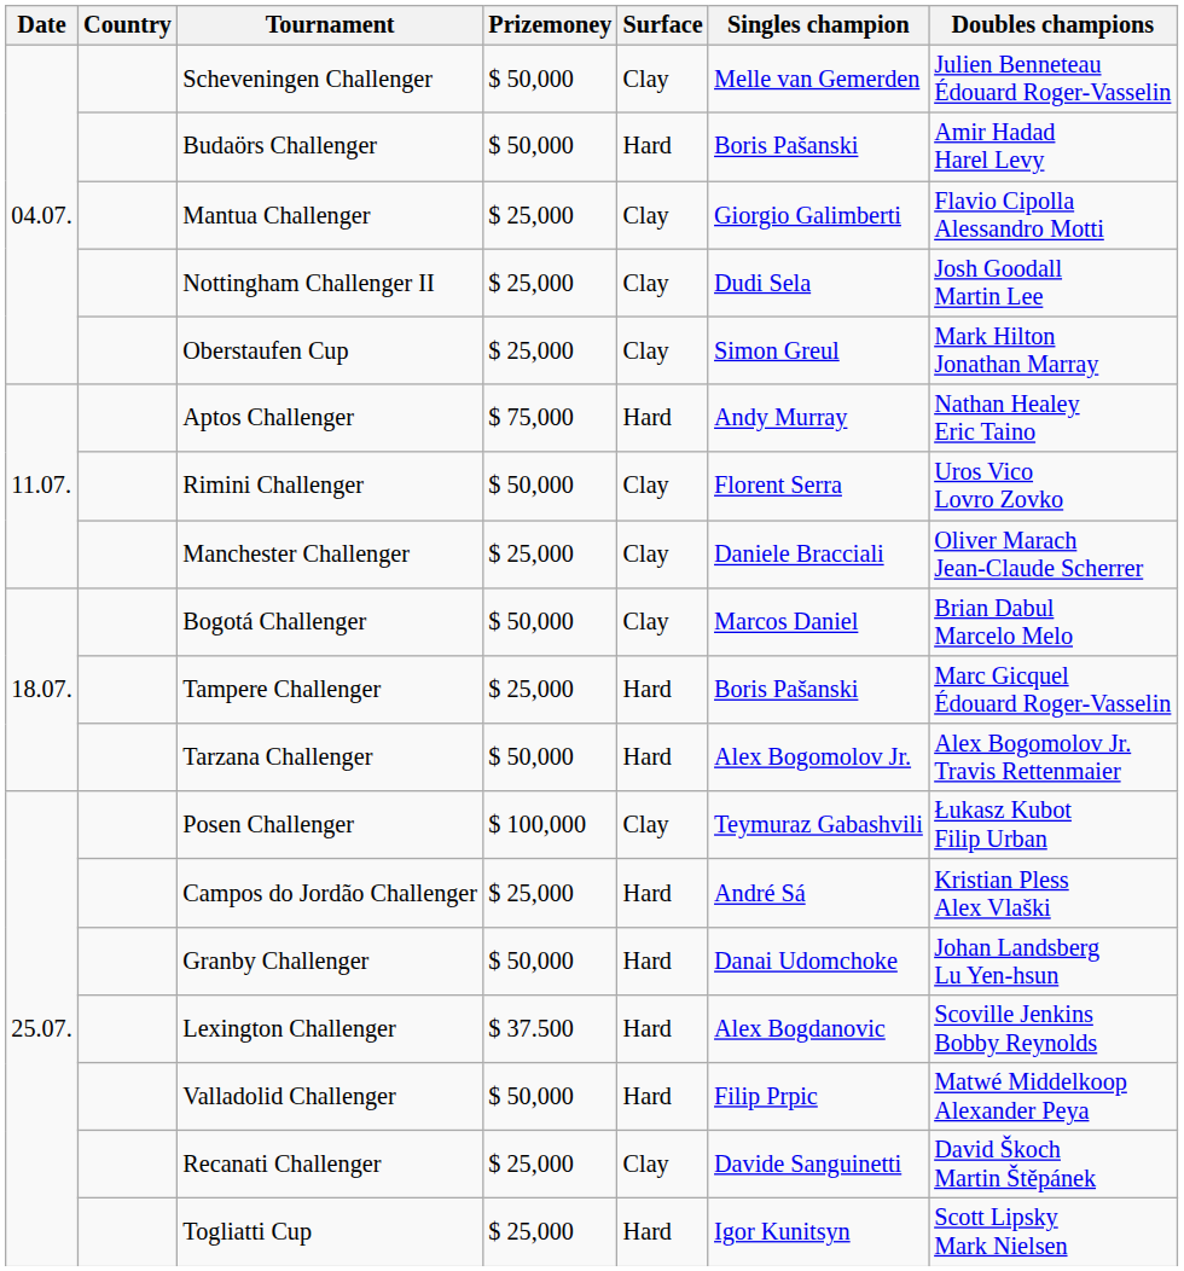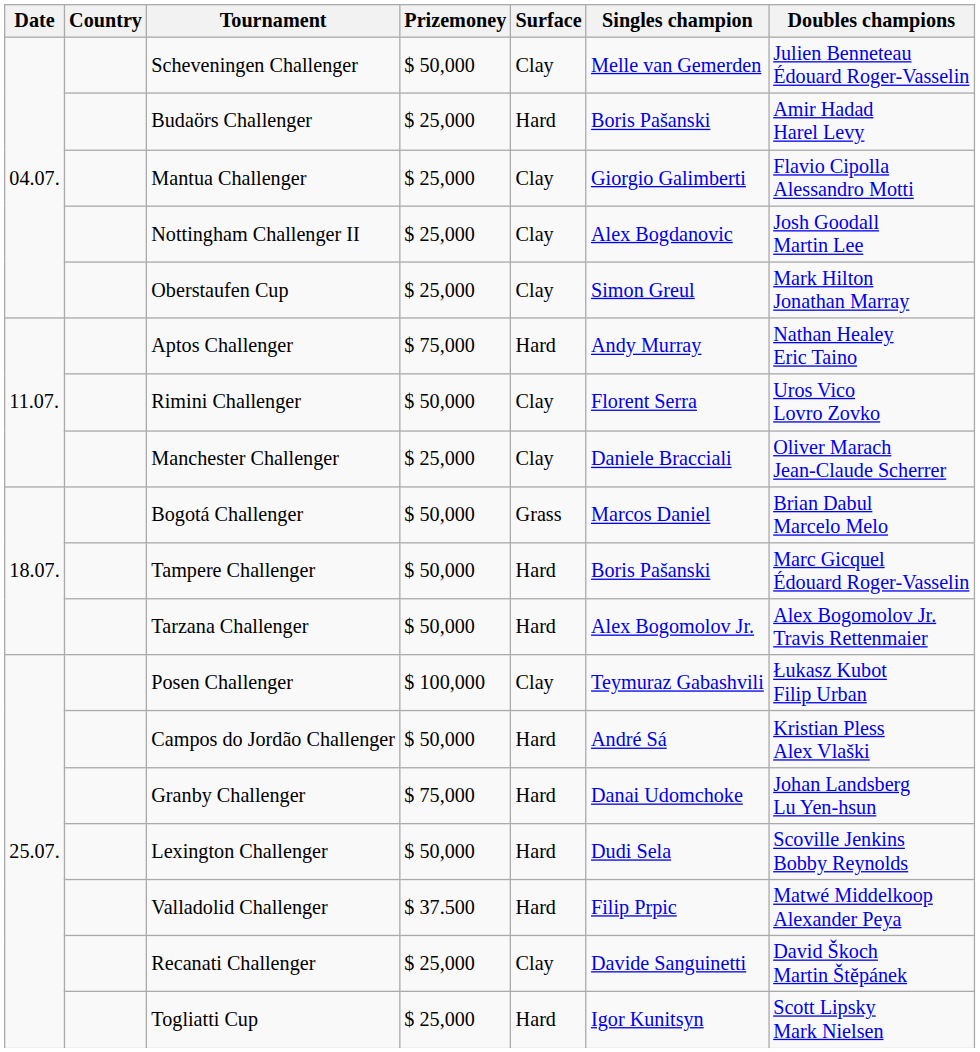 <table class="sortable wikitable" style=font-size:97%>
 <tr>
 <th>Date</th>
 <th>Country</th>
 <th>Tournament</th>
 <th>Prizemoney</th>
 <th>Surface</th>
 <th>Singles champion</th>
 <th>Doubles champions</th>
 </tr>
 <tr>
 <td rowspan="5">04.07.</td>
 <td></td>
 <td>Scheveningen Challenger</td>
 <td>$ 50,000</td>
 <td>Clay</td>
 <td> <a href='#'>Melle van Gemerden</a></td>
 <td> <a href='#'>Julien Benneteau</a> <br>  <a href='#'>Édouard Roger-Vasselin</a></td>
 </tr>
 <tr>
 <td></td>
 <td>Budaörs Challenger</td>
-<td>$ 50,000</td>
+<td>$ 25,000</td>
 <td>Hard</td>
 <td> <a href='#'>Boris Pašanski</a></td>
 <td> <a href='#'>Amir Hadad</a><br> <a href='#'>Harel Levy</a></td>
 </tr>
 <tr>
 <td></td>
 <td>Mantua Challenger</td>
 <td>$ 25,000</td>
 <td>Clay</td>
 <td> <a href='#'>Giorgio Galimberti</a></td>
 <td> <a href='#'>Flavio Cipolla</a><br> <a href='#'>Alessandro Motti</a></td>
 </tr>
 <tr>
 <td></td>
 <td>Nottingham Challenger II</td>
 <td>$ 25,000</td>
 <td>Clay</td>
-<td> <a href='#'>Dudi Sela</a></td>
+<td> <a href='#'>Alex Bogdanovic</a></td>
 <td> <a href='#'>Josh Goodall</a><br> <a href='#'>Martin Lee</a></td>
 </tr>
 <tr>
 <td></td>
 <td>Oberstaufen Cup</td>
 <td>$ 25,000</td>
 <td>Clay</td>
 <td> <a href='#'>Simon Greul</a></td>
 <td> <a href='#'>Mark Hilton</a> <br>  <a href='#'>Jonathan Marray</a></td>
 </tr>
 <tr>
 <td rowspan="3">11.07.</td>
 <td></td>
 <td>Aptos Challenger</td>
 <td>$ 75,000</td>
 <td>Hard</td>
 <td> <a href='#'>Andy Murray</a></td>
 <td> <a href='#'>Nathan Healey</a> <br>  <a href='#'>Eric Taino</a></td>
 </tr>
 <tr>
 <td></td>
 <td>Rimini Challenger</td>
 <td>$ 50,000</td>
 <td>Clay</td>
 <td> <a href='#'>Florent Serra</a></td>
 <td> <a href='#'>Uros Vico</a> <br>  <a href='#'>Lovro Zovko</a></td>
 </tr>
 <tr>
 <td></td>
 <td>Manchester Challenger</td>
 <td>$ 25,000</td>
 <td>Clay</td>
 <td> <a href='#'>Daniele Bracciali</a></td>
 <td> <a href='#'>Oliver Marach</a><br> <a href='#'>Jean-Claude Scherrer</a></td>
 </tr>
 <tr>
 <td rowspan="3">18.07.</td>
 <td></td>
 <td>Bogotá Challenger</td>
 <td>$ 50,000</td>
-<td>Clay</td>
+<td>Grass</td>
 <td> <a href='#'>Marcos Daniel</a></td>
 <td> <a href='#'>Brian Dabul</a> <br>  <a href='#'>Marcelo Melo</a></td>
 </tr>
 <tr>
 <td></td>
 <td>Tampere Challenger</td>
-<td>$ 25,000</td>
+<td>$ 50,000</td>
 <td>Hard</td>
 <td> <a href='#'>Boris Pašanski</a></td>
 <td> <a href='#'>Marc Gicquel</a> <br>  <a href='#'>Édouard Roger-Vasselin</a></td>
 </tr>
 <tr>
 <td></td>
 <td>Tarzana Challenger</td>
 <td>$ 50,000</td>
 <td>Hard</td>
 <td> <a href='#'>Alex Bogomolov Jr.</a></td>
 <td> <a href='#'>Alex Bogomolov Jr.</a><br> <a href='#'>Travis Rettenmaier</a></td>
 </tr>
 <tr>
 <td rowspan="7">25.07.</td>
 <td></td>
 <td>Posen Challenger</td>
 <td>$ 100,000</td>
 <td>Clay</td>
 <td> <a href='#'>Teymuraz Gabashvili</a></td>
 <td> <a href='#'>Łukasz Kubot</a><br> <a href='#'>Filip Urban</a></td>
 </tr>
 <tr>
 <td></td>
 <td>Campos do Jordão Challenger</td>
-<td>$ 25,000</td>
+<td>$ 50,000</td>
 <td>Hard</td>
 <td> <a href='#'>André Sá</a></td>
 <td> <a href='#'>Kristian Pless</a><br> <a href='#'>Alex Vlaški</a></td>
 </tr>
 <tr>
 <td></td>
 <td>Granby Challenger</td>
-<td>$ 50,000</td>
+<td>$ 75,000</td>
 <td>Hard</td>
 <td> <a href='#'>Danai Udomchoke</a></td>
 <td> <a href='#'>Johan Landsberg</a> <br>  <a href='#'>Lu Yen-hsun</a></td>
 </tr>
 <tr>
 <td></td>
 <td>Lexington Challenger</td>
-<td>$ 37.500</td>
+<td>$ 50,000</td>
 <td>Hard</td>
-<td> <a href='#'>Alex Bogdanovic</a></td>
+<td> <a href='#'>Dudi Sela</a></td>
 <td> <a href='#'>Scoville Jenkins</a> <br>  <a href='#'>Bobby Reynolds</a></td>
 </tr>
 <tr>
 <td></td>
 <td>Valladolid Challenger</td>
-<td>$ 50,000</td>
+<td>$ 37.500</td>
 <td>Hard</td>
 <td> <a href='#'>Filip Prpic</a></td>
 <td> <a href='#'>Matwé Middelkoop</a><br> <a href='#'>Alexander Peya</a></td>
 </tr>
 <tr>
 <td></td>
 <td>Recanati Challenger</td>
 <td>$ 25,000</td>
 <td>Clay</td>
 <td> <a href='#'>Davide Sanguinetti</a></td>
 <td> <a href='#'>David Škoch</a><br> <a href='#'>Martin Štěpánek</a></td>
 </tr>
 <tr>
 <td></td>
 <td>Togliatti Cup</td>
 <td>$ 25,000</td>
 <td>Hard</td>
 <td> <a href='#'>Igor Kunitsyn</a></td>
 <td> <a href='#'>Scott Lipsky</a><br> <a href='#'>Mark Nielsen</a></td>
 </tr>
 </table>
